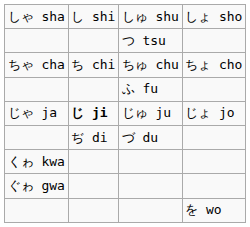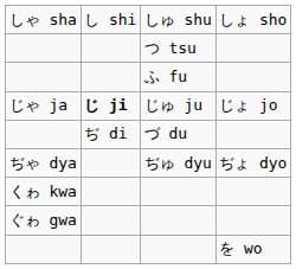 <table class="wikitable">
 <tr>
 <td>しゃ sha</td>
 <td>し shi</td>
 <td>しゅ shu</td>
 <td>しょ sho</td>
 </tr>
 <tr>
 <td> </td>
 <td> </td>
 <td>つ tsu</td>
 <td> </td>
-</tr>
-<tr>
-<td>ちゃ cha</td>
-<td>ち chi</td>
-<td>ちゅ chu</td>
-<td>ちょ cho</td>
 </tr>
 <tr>
 <td> </td>
 <td> </td>
 <td>ふ fu</td>
 <td> </td>
 </tr>
 <tr>
 <td>じゃ ja</td>
 <td><strong>じ ji</strong></td>
 <td>じゅ ju</td>
 <td>じょ jo</td>
 </tr>
 <tr>
 <td> </td>
 <td>ぢ di</td>
 <td>づ du</td>
 <td> </td>
 </tr>
 <tr>
+<td>ぢゃ dya</td>
+<td> </td>
+<td>ぢゅ dyu</td>
+<td>ぢょ dyo</td>
+</tr>
+<tr>
 <td>くゎ kwa</td>
 <td> </td>
 <td> </td>
 <td> </td>
 </tr>
 <tr>
 <td>ぐゎ gwa</td>
 <td> </td>
 <td> </td>
 <td> </td>
 </tr>
 <tr>
 <td> </td>
 <td> </td>
 <td> </td>
 <td>を wo</td>
 </tr>
 </table>
